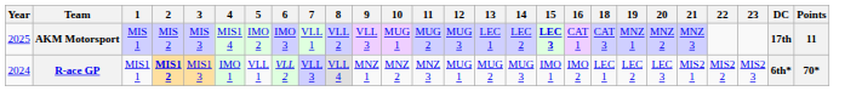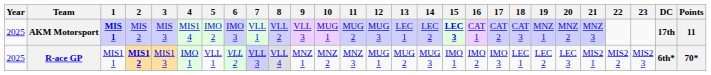 <table class="wikitable" style="text-align:center; font-size:85%">
 <tr>
 <th>Year</th>
 <th>Team</th>
 <th>1</th>
 <th>2</th>
 <th>3</th>
 <th>4</th>
 <th>5</th>
 <th>6</th>
 <th>7</th>
 <th>8</th>
 <th>9</th>
 <th>10</th>
 <th>11</th>
 <th>12</th>
 <th>13</th>
 <th>14</th>
 <th>15</th>
 <th>16</th>
+<th>17</th>
 <th>18</th>
 <th>19</th>
 <th>20</th>
 <th>21</th>
 <th>22</th>
 <th>23</th>
 <th>DC</th>
 <th>Points</th>
 </tr>
 <tr>
 <td><a href='#'>2025</a></td>
 <th nowrap>AKM Motorsport</th>
-<td style="background:#CFCFFF"><a href='#'>MIS<br>1</a><br></td>
+<td style="background:#CFCFFF"><strong><a href='#'>MIS<br>1</a><br></strong></td>
 <td style="background:#CFCFFF"><a href='#'>MIS<br>2</a><br></td>
 <td style="background:#CFCFFF"><a href='#'>MIS<br>3</a><br></td>
 <td style="background:#DFFFDF;"><a href='#'>MIS1<br>4</a><br></td>
 <td style="background:#dfffdf"><a href='#'>IMO<br>2</a><br></td>
 <td style="background:#cfcfff"><a href='#'>IMO<br>3</a><br></td>
 <td style="background:#DFFFDF"><a href='#'>VLL<br>1</a><br></td>
 <td style="background:#cfcfff"><a href='#'>VLL<br>2</a><br></td>
 <td style="background:#efcfff"><a href='#'>VLL<br>3</a><br></td>
 <td style="background:#efcfff"><a href='#'>MUG<br>1</a><br></td>
 <td style="background:#CFCFFF"><a href='#'>MUG<br>2</a><br></td>
 <td style="background:#cfcfff"><a href='#'>MUG<br>3</a><br></td>
 <td style="background:#cfcfff"><a href='#'>LEC<br>1</a><br></td>
 <td style="background:#CFCFFF"><a href='#'>LEC<br>2</a><br></td>
 <td style="background:#DFFFDF"><strong><a href='#'>LEC<br>3</a><br></strong></td>
 <td style="background:#efcfff"><a href='#'>CAT<br>1</a><br></td>
+<td style="background:#CFCFFF"><a href='#'>CAT<br>2</a><br></td>
 <td style="background:#CFCFFF"><a href='#'>CAT<br>3</a><br></td>
 <td style="background:#cfcfff"><a href='#'>MNZ<br>1</a><br></td>
 <td style="background:#cfcfff"><a href='#'>MNZ<br>2</a><br></td>
 <td style="background:#cfcfff"><a href='#'>MNZ<br>3</a><br></td>
 <td></td>
 <td></td>
 <th style="background:#">17th</th>
 <th style="background:#">11</th>
 </tr>
 <tr>
-<td><a href='#'>2024</a></td>
+<td><a href='#'>2025</a></td>
 <th nowrap><a href='#'>R-ace GP</a></th>
 <td><a href='#'>MIS1<br>1</a></td>
 <td style="background:#FFDF9F;"><strong><a href='#'>MIS1<br>2</a><br></strong></td>
 <td style="background:#FFDF9F;"><a href='#'>MIS1<br>3</a><br></td>
 <td style="background:#dfffdf"><a href='#'>IMO<br>1</a><br></td>
 <td style="background:#;"><a href='#'>VLL<br>1</a><br></td>
 <td style="background:#DFFFDF;"><em><a href='#'>VLL<br>2</a></em><br></td>
 <td style="background:#CFCFFF;"><a href='#'>VLL<br>3</a><br></td>
 <td style="background:#DFDFDF;"><a href='#'>VLL<br>4</a><br></td>
 <td style="background:#;"><a href='#'>MNZ<br>1</a><br></td>
 <td style="background:#;"><a href='#'>MNZ<br>2</a><br></td>
 <td style="background:#;"><a href='#'>MNZ<br>3</a><br></td>
 <td style="background:#;"><a href='#'>MUG<br>1</a><br></td>
 <td style="background:#;"><a href='#'>MUG<br>2</a><br></td>
 <td style="background:#;"><a href='#'>MUG<br>3</a><br></td>
 <td style="background:#;"><a href='#'>IMO<br>1</a><br></td>
 <td style="background:#;"><a href='#'>IMO<br>2</a><br></td>
+<td style="background:#;"><a href='#'>IMO<br>3</a><br></td>
 <td style="background:#;"><a href='#'>LEC<br>1</a><br></td>
 <td style="background:#;"><a href='#'>LEC<br>2</a><br></td>
 <td style="background:#;"><a href='#'>LEC<br>3</a><br></td>
 <td style="background:#;"><a href='#'>MIS2<br>1</a><br></td>
 <td style="background:#;"><a href='#'>MIS2<br>2</a><br></td>
 <td style="background:#;"><a href='#'>MIS2<br>3</a><br></td>
 <th>6th*</th>
 <th>70*</th>
 </tr>
 </table>
